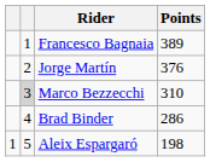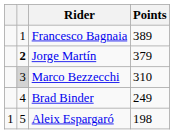 <table class="wikitable" style="font-size: 95%;">
 <tr>
 <th></th>
 <th></th>
 <th>Rider</th>
 <th>Points</th>
 </tr>
 <tr>
 <td></td>
 <td align=center>1</td>
 <td> <a href='#'>Francesco Bagnaia</a></td>
 <td align=left>389</td>
 </tr>
 <tr>
 <td></td>
-<td align=center>2</td>
+<td align=center><strong>2</strong></td>
 <td> <a href='#'>Jorge Martín</a></td>
-<td align=left>376</td>
+<td align=left>379</td>
 </tr>
 <tr>
 <td></td>
 <td align=center style="background: lightgrey;">3</td>
 <td> <a href='#'>Marco Bezzecchi</a></td>
 <td align=left>310</td>
 </tr>
 <tr>
 <td></td>
 <td align=center>4</td>
 <td> <a href='#'>Brad Binder</a></td>
-<td align=left>286</td>
+<td align=left>249</td>
 </tr>
 <tr>
 <td> 1</td>
 <td align=center>5</td>
 <td> <a href='#'>Aleix Espargaró</a></td>
 <td align=left>198</td>
 </tr>
 </table>
